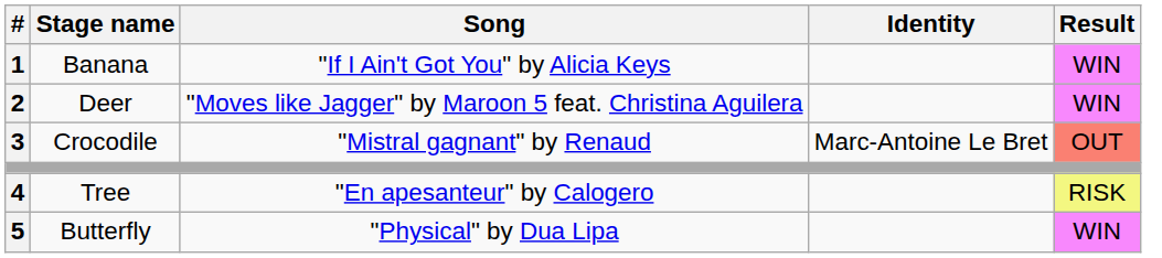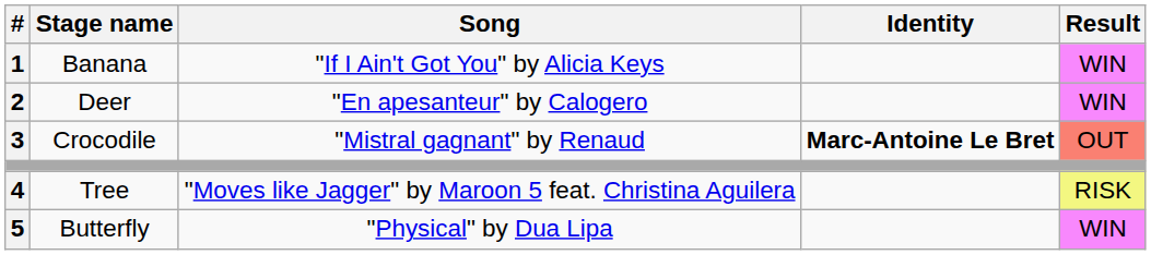 <table class="wikitable plainrowheaders" style="text-align: center;">
 <tr>
 <th>#</th>
 <th>Stage name</th>
 <th>Song</th>
 <th>Identity</th>
 <th>Result</th>
 </tr>
 <tr>
 <th>1</th>
 <td>Banana</td>
 <td>"<a href='#'>If I Ain't Got You</a>" by <a href='#'>Alicia Keys</a></td>
 <td></td>
 <td bgcolor=#F888FD>WIN</td>
 </tr>
 <tr>
 <th>2</th>
 <td>Deer</td>
-<td>"<a href='#'>Moves like Jagger</a>" by <a href='#'>Maroon 5</a> feat. <a href='#'>Christina Aguilera</a></td>
+<td>"<a href='#'>En apesanteur</a>" by <a href='#'>Calogero</a></td>
 <td></td>
 <td bgcolor=#F888FD>WIN</td>
 </tr>
 <tr>
 <th>3</th>
 <td>Crocodile</td>
 <td>"<a href='#'>Mistral gagnant</a>" by <a href='#'>Renaud</a></td>
-<td>Marc-Antoine Le Bret</td>
+<td><strong>Marc-Antoine Le Bret</strong></td>
 <td bgcolor=salmon>OUT</td>
 </tr>
 <tr>
 <td colspan="5" style="background:darkgray"></td>
 </tr>
 <tr>
 <th>4</th>
 <td>Tree</td>
-<td>"<a href='#'>En apesanteur</a>" by <a href='#'>Calogero</a></td>
+<td>"<a href='#'>Moves like Jagger</a>" by <a href='#'>Maroon 5</a> feat. <a href='#'>Christina Aguilera</a></td>
 <td></td>
 <td bgcolor="#F3F781">RISK</td>
 </tr>
 <tr>
 <th>5</th>
 <td>Butterfly</td>
 <td>"<a href='#'>Physical</a>" by <a href='#'>Dua Lipa</a></td>
 <td></td>
 <td bgcolor=#F888FD>WIN</td>
 </tr>
 </table>
